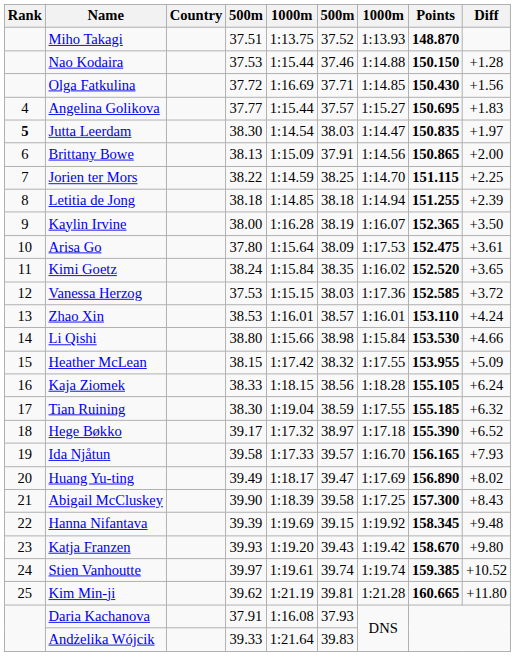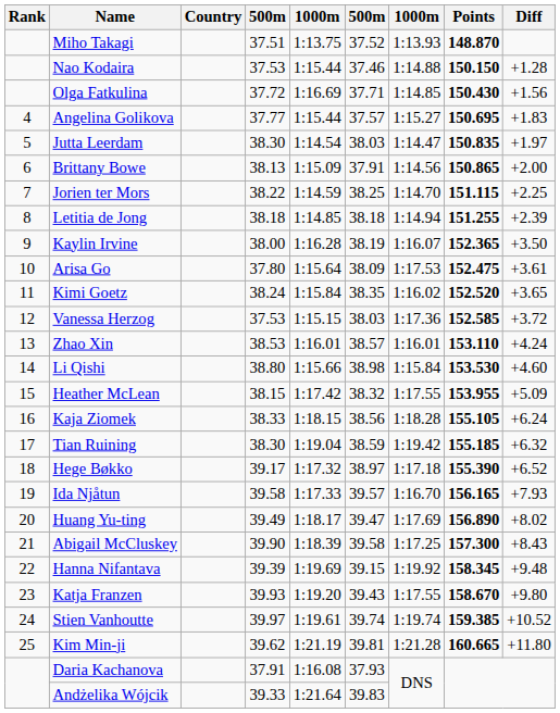 <table class="wikitable sortable" style="text-align:center">
 <tr>
 <th>Rank</th>
 <th>Name</th>
 <th>Country</th>
 <th>500m</th>
 <th>1000m</th>
 <th>500m</th>
 <th>1000m</th>
 <th>Points</th>
 <th>Diff</th>
 </tr>
 <tr>
 <td></td>
 <td align=left><a href='#'>Miho Takagi</a></td>
 <td align=left></td>
 <td>37.51</td>
 <td>1:13.75</td>
 <td>37.52</td>
 <td>1:13.93</td>
 <td><strong>148.870</strong></td>
 <td></td>
 </tr>
 <tr>
 <td></td>
 <td align=left><a href='#'>Nao Kodaira</a></td>
 <td align=left></td>
 <td>37.53</td>
 <td>1:15.44</td>
 <td>37.46</td>
 <td>1:14.88</td>
 <td><strong>150.150</strong></td>
 <td>+1.28</td>
 </tr>
 <tr>
 <td></td>
 <td align=left><a href='#'>Olga Fatkulina</a></td>
 <td align=left></td>
 <td>37.72</td>
 <td>1:16.69</td>
 <td>37.71</td>
 <td>1:14.85</td>
 <td><strong>150.430</strong></td>
 <td>+1.56</td>
 </tr>
 <tr>
 <td>4</td>
 <td align=left><a href='#'>Angelina Golikova</a></td>
 <td align=left></td>
 <td>37.77</td>
 <td>1:15.44</td>
 <td>37.57</td>
 <td>1:15.27</td>
 <td><strong>150.695</strong></td>
 <td>+1.83</td>
 </tr>
 <tr>
-<td><strong>5</strong></td>
+<td>5</td>
 <td align=left><a href='#'>Jutta Leerdam</a></td>
 <td align=left></td>
 <td>38.30</td>
 <td>1:14.54</td>
 <td>38.03</td>
 <td>1:14.47</td>
 <td><strong>150.835</strong></td>
 <td>+1.97</td>
 </tr>
 <tr>
 <td>6</td>
 <td align=left><a href='#'>Brittany Bowe</a></td>
 <td align=left></td>
 <td>38.13</td>
 <td>1:15.09</td>
 <td>37.91</td>
 <td>1:14.56</td>
 <td><strong>150.865</strong></td>
 <td>+2.00</td>
 </tr>
 <tr>
 <td>7</td>
 <td align=left><a href='#'>Jorien ter Mors</a></td>
 <td align=left></td>
 <td>38.22</td>
 <td>1:14.59</td>
 <td>38.25</td>
 <td>1:14.70</td>
 <td><strong>151.115</strong></td>
 <td>+2.25</td>
 </tr>
 <tr>
 <td>8</td>
 <td align=left><a href='#'>Letitia de Jong</a></td>
 <td align=left></td>
 <td>38.18</td>
 <td>1:14.85</td>
 <td>38.18</td>
 <td>1:14.94</td>
 <td><strong>151.255</strong></td>
 <td>+2.39</td>
 </tr>
 <tr>
 <td>9</td>
 <td align=left><a href='#'>Kaylin Irvine</a></td>
 <td align=left></td>
 <td>38.00</td>
 <td>1:16.28</td>
 <td>38.19</td>
 <td>1:16.07</td>
 <td><strong>152.365</strong></td>
 <td>+3.50</td>
 </tr>
 <tr>
 <td>10</td>
 <td align=left><a href='#'>Arisa Go</a></td>
 <td align=left></td>
 <td>37.80</td>
 <td>1:15.64</td>
 <td>38.09</td>
 <td>1:17.53</td>
 <td><strong>152.475</strong></td>
 <td>+3.61</td>
 </tr>
 <tr>
 <td>11</td>
 <td align=left><a href='#'>Kimi Goetz</a></td>
 <td align=left></td>
 <td>38.24</td>
 <td>1:15.84</td>
 <td>38.35</td>
 <td>1:16.02</td>
 <td><strong>152.520</strong></td>
 <td>+3.65</td>
 </tr>
 <tr>
 <td>12</td>
 <td align=left><a href='#'>Vanessa Herzog</a></td>
 <td align=left></td>
 <td>37.53</td>
 <td>1:15.15</td>
 <td>38.03</td>
 <td>1:17.36</td>
 <td><strong>152.585</strong></td>
 <td>+3.72</td>
 </tr>
 <tr>
 <td>13</td>
 <td align=left><a href='#'>Zhao Xin</a></td>
 <td align=left></td>
 <td>38.53</td>
 <td>1:16.01</td>
 <td>38.57</td>
 <td>1:16.01</td>
 <td><strong>153.110</strong></td>
 <td>+4.24</td>
 </tr>
 <tr>
 <td>14</td>
 <td align=left><a href='#'>Li Qishi</a></td>
 <td align=left></td>
 <td>38.80</td>
 <td>1:15.66</td>
 <td>38.98</td>
 <td>1:15.84</td>
 <td><strong>153.530</strong></td>
-<td>+4.66</td>
+<td>+4.60</td>
 </tr>
 <tr>
 <td>15</td>
 <td align=left><a href='#'>Heather McLean</a></td>
 <td align=left></td>
 <td>38.15</td>
 <td>1:17.42</td>
 <td>38.32</td>
 <td>1:17.55</td>
 <td><strong>153.955</strong></td>
 <td>+5.09</td>
 </tr>
 <tr>
 <td>16</td>
 <td align=left><a href='#'>Kaja Ziomek</a></td>
 <td align=left></td>
 <td>38.33</td>
 <td>1:18.15</td>
 <td>38.56</td>
 <td>1:18.28</td>
 <td><strong>155.105</strong></td>
 <td>+6.24</td>
 </tr>
 <tr>
 <td>17</td>
 <td align=left><a href='#'>Tian Ruining</a></td>
 <td align=left></td>
 <td>38.30</td>
 <td>1:19.04</td>
 <td>38.59</td>
-<td>1:17.55</td>
+<td>1:19.42</td>
 <td><strong>155.185</strong></td>
 <td>+6.32</td>
 </tr>
 <tr>
 <td>18</td>
 <td align=left><a href='#'>Hege Bøkko</a></td>
 <td align=left></td>
 <td>39.17</td>
 <td>1:17.32</td>
 <td>38.97</td>
 <td>1:17.18</td>
 <td><strong>155.390</strong></td>
 <td>+6.52</td>
 </tr>
 <tr>
 <td>19</td>
 <td align=left><a href='#'>Ida Njåtun</a></td>
 <td align=left></td>
 <td>39.58</td>
 <td>1:17.33</td>
 <td>39.57</td>
 <td>1:16.70</td>
 <td><strong>156.165</strong></td>
 <td>+7.93</td>
 </tr>
 <tr>
 <td>20</td>
 <td align=left><a href='#'>Huang Yu-ting</a></td>
 <td align=left></td>
 <td>39.49</td>
 <td>1:18.17</td>
 <td>39.47</td>
 <td>1:17.69</td>
 <td><strong>156.890</strong></td>
 <td>+8.02</td>
 </tr>
 <tr>
 <td>21</td>
 <td align=left><a href='#'>Abigail McCluskey</a></td>
 <td align=left></td>
 <td>39.90</td>
 <td>1:18.39</td>
 <td>39.58</td>
 <td>1:17.25</td>
 <td><strong>157.300</strong></td>
 <td>+8.43</td>
 </tr>
 <tr>
 <td>22</td>
 <td align=left><a href='#'>Hanna Nifantava</a></td>
 <td align=left></td>
 <td>39.39</td>
 <td>1:19.69</td>
 <td>39.15</td>
 <td>1:19.92</td>
 <td><strong>158.345</strong></td>
 <td>+9.48</td>
 </tr>
 <tr>
 <td>23</td>
 <td align=left><a href='#'>Katja Franzen</a></td>
 <td align=left></td>
 <td>39.93</td>
 <td>1:19.20</td>
 <td>39.43</td>
-<td>1:19.42</td>
+<td>1:17.55</td>
 <td><strong>158.670</strong></td>
 <td>+9.80</td>
 </tr>
 <tr>
 <td>24</td>
 <td align=left><a href='#'>Stien Vanhoutte</a></td>
 <td align=left></td>
 <td>39.97</td>
 <td>1:19.61</td>
 <td>39.74</td>
 <td>1:19.74</td>
 <td><strong>159.385</strong></td>
 <td>+10.52</td>
 </tr>
 <tr>
 <td>25</td>
 <td align=left><a href='#'>Kim Min-ji</a></td>
 <td align=left></td>
 <td>39.62</td>
 <td>1:21.19</td>
 <td>39.81</td>
 <td>1:21.28</td>
 <td><strong>160.665</strong></td>
 <td>+11.80</td>
 </tr>
 <tr>
 <td rowspan=2></td>
 <td align=left><a href='#'>Daria Kachanova</a></td>
 <td align=left></td>
 <td>37.91</td>
 <td>1:16.08</td>
 <td>37.93</td>
 <td rowspan=2>DNS</td>
 <td colspan=2 rowspan=2></td>
 </tr>
 <tr>
 <td align=left><a href='#'>Andżelika Wójcik</a></td>
 <td align=left></td>
 <td>39.33</td>
 <td>1:21.64</td>
 <td>39.83</td>
 </tr>
 </table>
